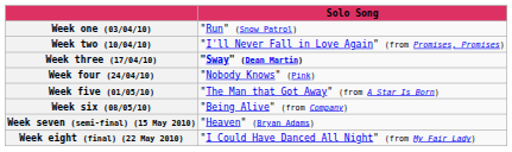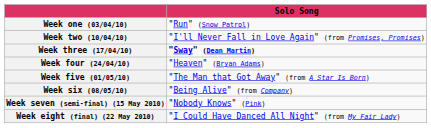 <table class="wikitable">
 <tr>
 <th style="background:#DE3163;"></th>
 <th style="background:#DE3163;">Solo Song</th>
 </tr>
 <tr>
 <th>Week one <small>(03/04/10)</small></th>
 <td>"<a href='#'>Run</a>" <small>(<a href='#'>Snow Patrol</a>)</small></td>
 </tr>
 <tr>
 <th>Week two <small>(10/04/10)</small></th>
 <td>"<a href='#'>I'll Never Fall in Love Again</a>" <small>(from <em><a href='#'>Promises, Promises</a></em>)</small></td>
 </tr>
 <tr>
 <th>Week three <small>(17/04/10)</small></th>
 <td><strong>"<a href='#'>Sway</a>" <small>(<a href='#'>Dean Martin</a>)</small></strong></td>
 </tr>
 <tr>
 <th>Week four <small>(24/04/10)</small></th>
-<td>"<a href='#'>Nobody Knows</a>" <small>(<a href='#'>Pink</a>)</small></td>
+<td>"<a href='#'>Heaven</a>" <small>(<a href='#'>Bryan Adams</a>)</small></td>
 </tr>
 <tr>
 <th>Week five <small>(01/05/10)</small></th>
 <td>"<a href='#'>The Man that Got Away</a>" <small>(from <em><a href='#'>A Star Is Born</a></em>)</small></td>
 </tr>
 <tr>
 <th>Week six <small>(08/05/10)</small></th>
 <td>"<a href='#'>Being Alive</a>" <small>(from <em><a href='#'>Company</a></em>)</small></td>
 </tr>
 <tr>
 <th>Week seven <small>(semi-final) (15 May 2010)</small></th>
-<td>"<a href='#'>Heaven</a>" <small>(<a href='#'>Bryan Adams</a>)</small></td>
+<td>"<a href='#'>Nobody Knows</a>" <small>(<a href='#'>Pink</a>)</small></td>
 </tr>
 <tr>
 <th>Week eight <small>(final) (22 May 2010)</small></th>
 <td>"<a href='#'>I Could Have Danced All Night</a>" <small>(from <em><a href='#'>My Fair Lady</a></em>)</small></td>
 </tr>
 </table>
